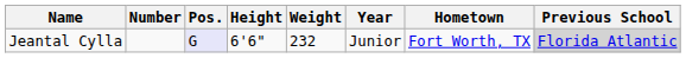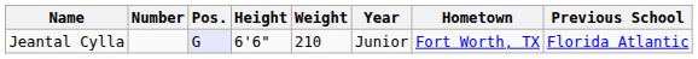 <table class="wikitable sortable" border="1">
 <tr>
 <th>Name</th>
 <th>Number</th>
 <th>Pos.</th>
 <th>Height</th>
 <th>Weight</th>
 <th>Year</th>
 <th>Hometown</th>
 <th class="unsortable">Previous School</th>
 </tr>
 <tr>
 <td>Jeantal Cylla</td>
 <td></td>
 <td style="background: lavender;">G</td>
 <td>6'6"</td>
-<td>232</td>
+<td>210</td>
 <td>Junior</td>
 <td><a href='#'>Fort Worth, TX</a></td>
-<td style="background: lightgrey;"><a href='#'>Florida Atlantic</a></td>
+<td><a href='#'>Florida Atlantic</a></td>
 </tr>
 </table>
